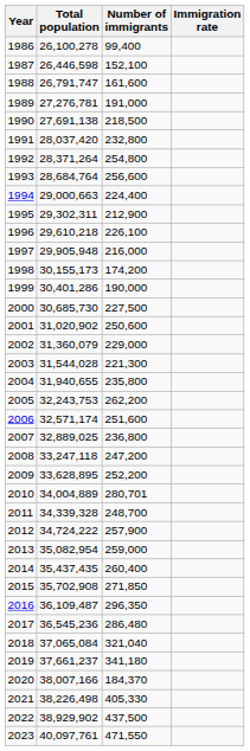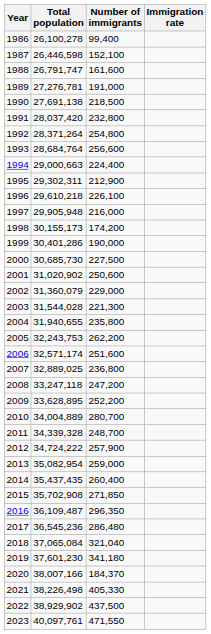 <table class="wikitable sortable">
 <tr>
 <th>Year</th>
 <th>Total<br>population</th>
 <th>Number of<br>immigrants</th>
 <th>Immigration<br>rate</th>
 </tr>
 <tr>
 <td>1986</td>
 <td>26,100,278</td>
 <td>99,400</td>
 <td></td>
 </tr>
 <tr>
 <td>1987</td>
 <td>26,446,598</td>
 <td>152,100</td>
 <td></td>
 </tr>
 <tr>
 <td>1988</td>
 <td>26,791,747</td>
 <td>161,600</td>
 <td></td>
 </tr>
 <tr>
 <td>1989</td>
 <td>27,276,781</td>
 <td>191,000</td>
 <td></td>
 </tr>
 <tr>
 <td>1990</td>
 <td>27,691,138</td>
 <td>218,500</td>
 <td></td>
 </tr>
 <tr>
 <td>1991</td>
 <td>28,037,420</td>
 <td>232,800</td>
 <td></td>
 </tr>
 <tr>
 <td>1992</td>
 <td>28,371,264</td>
 <td>254,800</td>
 <td></td>
 </tr>
 <tr>
 <td>1993</td>
 <td>28,684,764</td>
 <td>256,600</td>
 <td></td>
 </tr>
 <tr>
 <td><a href='#'>1994</a></td>
 <td>29,000,663</td>
 <td>224,400</td>
 <td></td>
 </tr>
 <tr>
 <td>1995</td>
 <td>29,302,311</td>
 <td>212,900</td>
 <td></td>
 </tr>
 <tr>
 <td>1996</td>
 <td>29,610,218</td>
 <td>226,100</td>
 <td></td>
 </tr>
 <tr>
 <td>1997</td>
 <td>29,905,948</td>
 <td>216,000</td>
 <td></td>
 </tr>
 <tr>
 <td>1998</td>
 <td>30,155,173</td>
 <td>174,200</td>
 <td></td>
 </tr>
 <tr>
 <td>1999</td>
 <td>30,401,286</td>
 <td>190,000</td>
 <td></td>
 </tr>
 <tr>
 <td>2000</td>
 <td>30,685,730</td>
 <td>227,500</td>
 <td></td>
 </tr>
 <tr>
 <td>2001</td>
 <td>31,020,902</td>
 <td>250,600</td>
 <td></td>
 </tr>
 <tr>
 <td>2002</td>
 <td>31,360,079</td>
 <td>229,000</td>
 <td></td>
 </tr>
 <tr>
 <td>2003</td>
 <td>31,544,028</td>
 <td>221,300</td>
 <td></td>
 </tr>
 <tr>
 <td>2004</td>
 <td>31,940,655</td>
 <td>235,800</td>
 <td></td>
 </tr>
 <tr>
 <td>2005</td>
 <td>32,243,753</td>
 <td>262,200</td>
 <td></td>
 </tr>
 <tr>
 <td><a href='#'>2006</a></td>
 <td>32,571,174</td>
 <td>251,600</td>
 <td></td>
 </tr>
 <tr>
 <td>2007</td>
 <td>32,889,025</td>
 <td>236,800</td>
 <td></td>
 </tr>
 <tr>
 <td>2008</td>
 <td>33,247,118</td>
 <td>247,200</td>
 <td></td>
 </tr>
 <tr>
 <td>2009</td>
 <td>33,628,895</td>
 <td>252,200</td>
 <td></td>
 </tr>
 <tr>
 <td>2010</td>
 <td>34,004,889</td>
-<td>280,701</td>
+<td>280,700</td>
 <td></td>
 </tr>
 <tr>
 <td>2011</td>
 <td>34,339,328</td>
 <td>248,700</td>
 <td></td>
 </tr>
 <tr>
 <td>2012</td>
 <td>34,724,222</td>
 <td>257,900</td>
 <td></td>
 </tr>
 <tr>
 <td>2013</td>
 <td>35,082,954</td>
 <td>259,000</td>
 <td></td>
 </tr>
 <tr>
 <td>2014</td>
 <td>35,437,435</td>
 <td>260,400</td>
 <td></td>
 </tr>
 <tr>
 <td>2015</td>
 <td>35,702,908</td>
 <td>271,850</td>
 <td></td>
 </tr>
 <tr>
 <td><a href='#'>2016</a></td>
 <td>36,109,487</td>
 <td>296,350</td>
 <td></td>
 </tr>
 <tr>
 <td>2017</td>
 <td>36,545,236</td>
 <td>286,480</td>
 <td></td>
 </tr>
 <tr>
 <td>2018</td>
 <td>37,065,084</td>
 <td>321,040</td>
 <td></td>
 </tr>
 <tr>
 <td>2019</td>
-<td>37,661,237</td>
+<td>37,601,230</td>
 <td>341,180</td>
 <td></td>
 </tr>
 <tr>
 <td>2020</td>
 <td>38,007,166</td>
 <td>184,370</td>
 <td></td>
 </tr>
 <tr>
 <td>2021</td>
 <td>38,226,498</td>
 <td>405,330</td>
 <td></td>
 </tr>
 <tr>
 <td>2022</td>
 <td>38,929,902</td>
 <td>437,500</td>
 <td></td>
 </tr>
 <tr>
 <td>2023</td>
 <td>40,097,761</td>
 <td>471,550</td>
 <td></td>
 </tr>
 </table>
